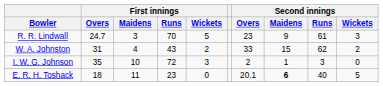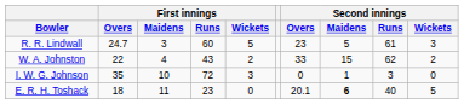 <table class="wikitable" style="font-size: 85%; text-align: center; width: 100%;">
 <tr>
 <th></th>
 <th colspan="4">First innings</th>
 <th></th>
 <th colspan="4">Second innings</th>
 </tr>
 <tr>
 <th><a href='#'>Bowler</a></th>
 <th><a href='#'>Overs</a></th>
 <th><a href='#'>Maidens</a></th>
 <th><a href='#'>Runs</a></th>
 <th><a href='#'>Wickets</a></th>
 <th></th>
 <th><a href='#'>Overs</a></th>
 <th><a href='#'>Maidens</a></th>
 <th><a href='#'>Runs</a></th>
 <th><a href='#'>Wickets</a></th>
 </tr>
 <tr>
 <td><a href='#'>R. R. Lindwall</a></td>
 <td>24.7</td>
 <td>3</td>
-<td>70</td>
+<td>60</td>
 <td>5</td>
 <td></td>
 <td>23</td>
-<td>9</td>
+<td>5</td>
 <td>61</td>
 <td>3</td>
 </tr>
 <tr>
 <td><a href='#'>W. A. Johnston</a></td>
-<td>31</td>
+<td>22</td>
 <td>4</td>
 <td>43</td>
 <td>2</td>
 <td></td>
 <td>33</td>
 <td>15</td>
 <td>62</td>
 <td>2</td>
 </tr>
 <tr>
 <td><a href='#'>I. W. G. Johnson</a></td>
 <td>35</td>
 <td>10</td>
 <td>72</td>
 <td>3</td>
 <td></td>
-<td>2</td>
+<td>0</td>
 <td>1</td>
 <td>3</td>
 <td>0</td>
 </tr>
 <tr>
 <td><a href='#'>E. R. H. Toshack</a></td>
 <td>18</td>
 <td>11</td>
 <td>23</td>
 <td>0</td>
 <td></td>
 <td>20.1</td>
 <td><strong>6</strong></td>
 <td>40</td>
 <td>5</td>
 </tr>
 </table>
